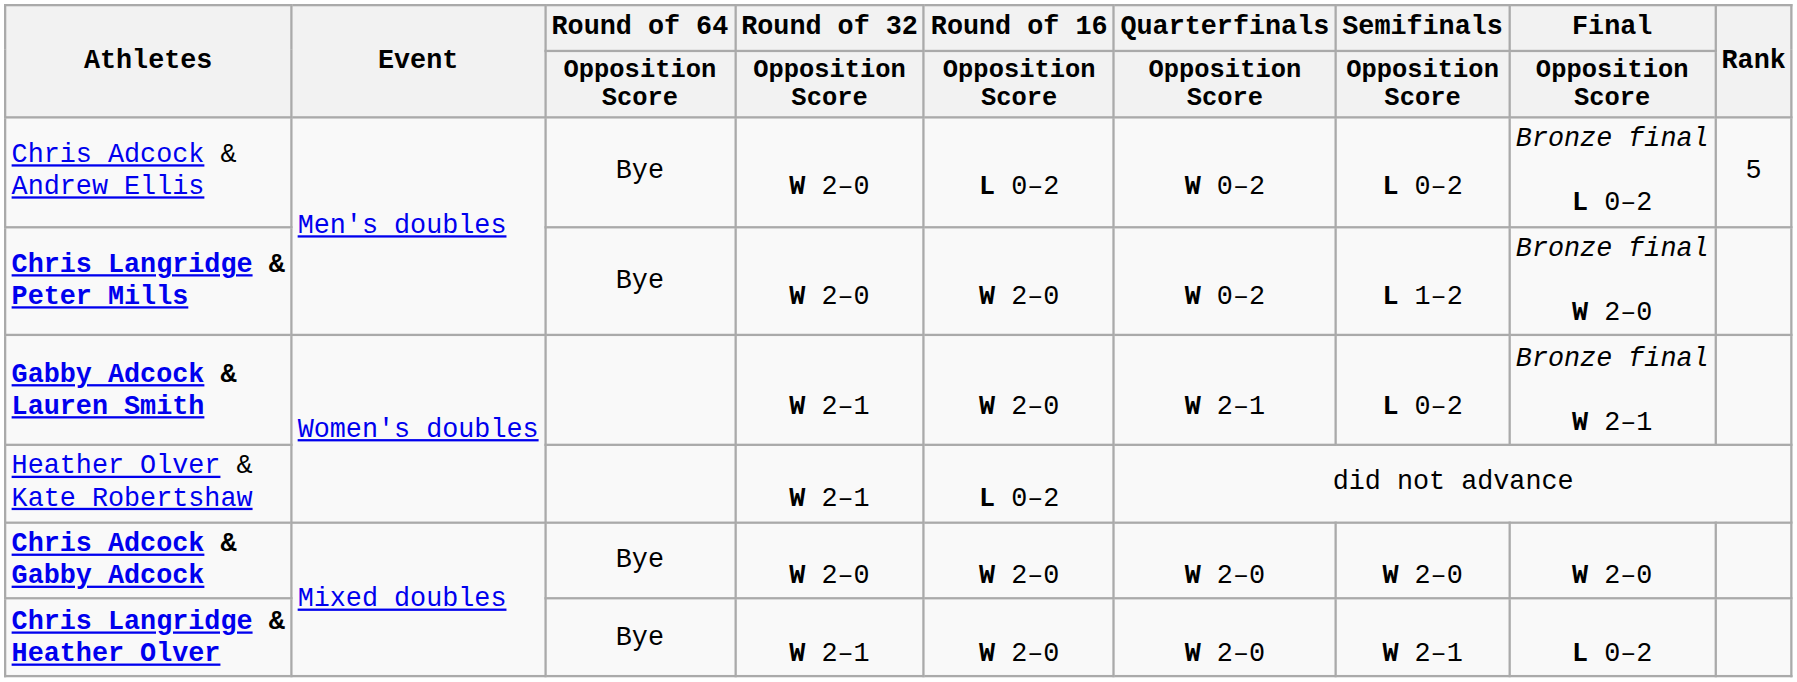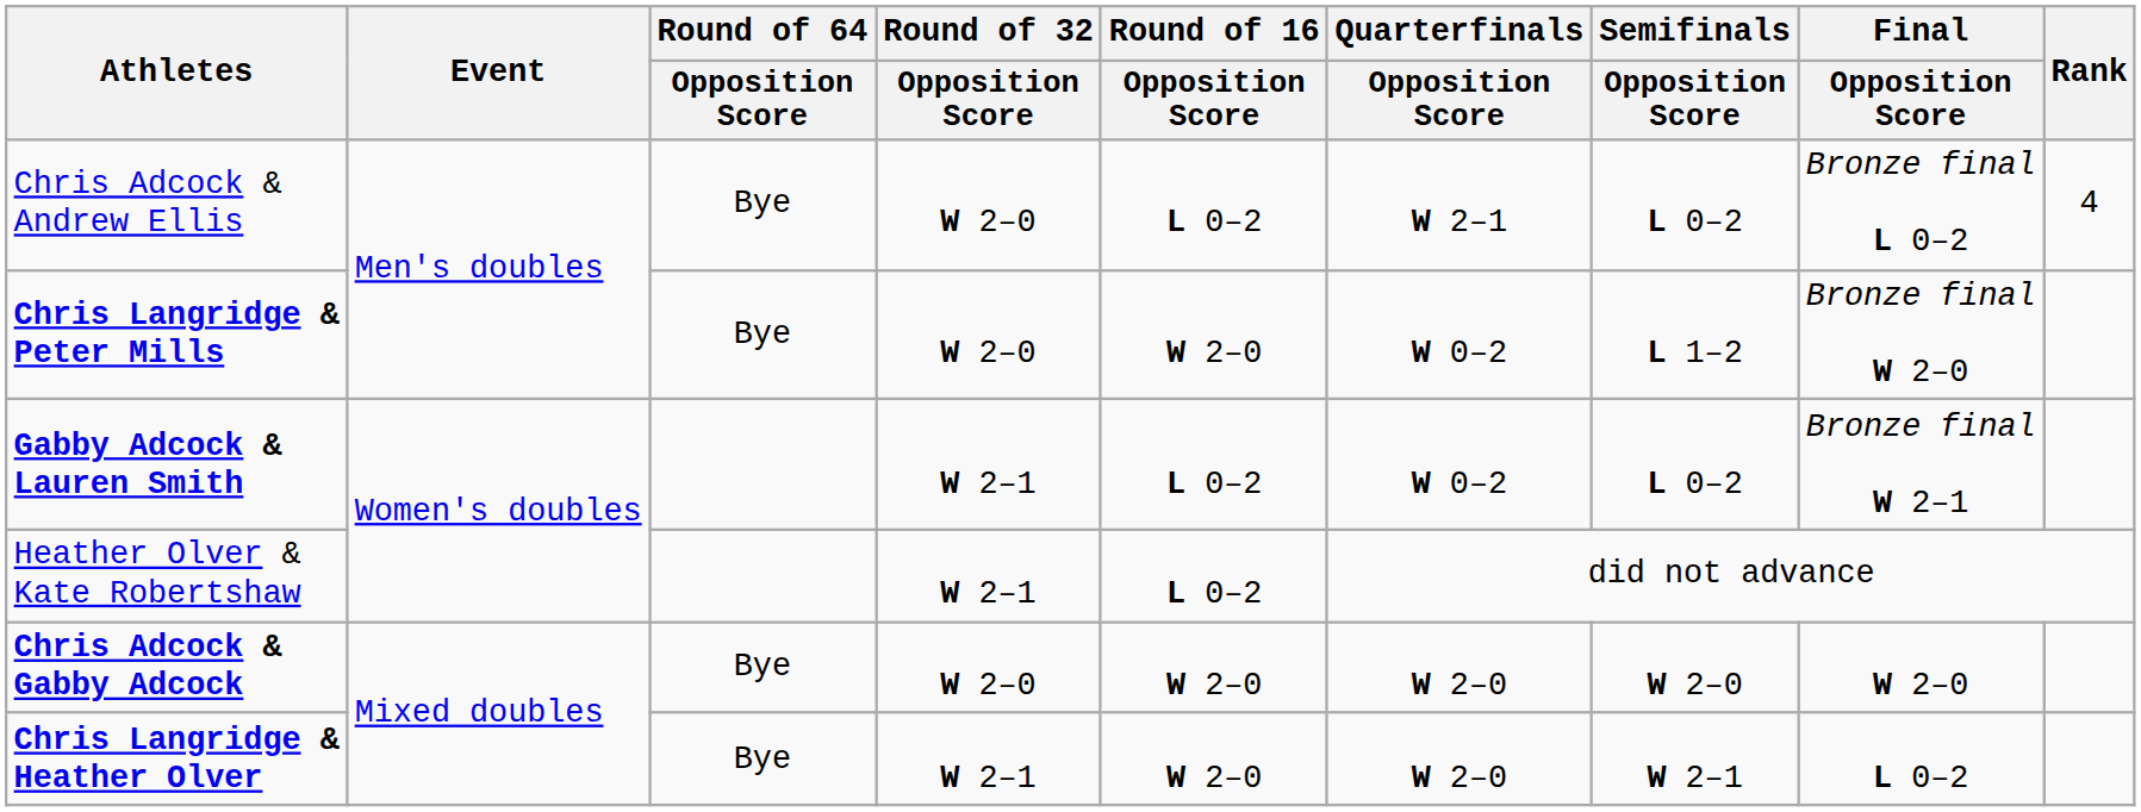 <table class=wikitable style="font-size:90%">
 <tr>
 <th rowspan="2">Athletes</th>
 <th rowspan="2">Event</th>
 <th>Round of 64</th>
 <th>Round of 32</th>
 <th>Round of 16</th>
 <th>Quarterfinals</th>
 <th>Semifinals</th>
 <th>Final</th>
 <th rowspan=2>Rank</th>
 </tr>
 <tr style="font-size:95%">
 <th>Opposition<br>Score</th>
 <th>Opposition<br>Score</th>
 <th>Opposition<br>Score</th>
 <th>Opposition<br>Score</th>
 <th>Opposition<br>Score</th>
 <th>Opposition<br>Score</th>
 </tr>
 <tr align=center>
 <td align=left><a href='#'>Chris Adcock</a> &<br><a href='#'>Andrew Ellis</a></td>
 <td style="text-align:left;" rowspan="2"><a href='#'>Men's doubles</a></td>
 <td>Bye</td>
 <td><br><strong>W</strong> 2–0</td>
 <td><br><strong>L</strong> 0–2</td>
-<td><br><strong>W</strong> 0–2</td>
+<td><br><strong>W</strong> 2–1</td>
 <td><br><strong>L</strong> 0–2</td>
 <td><em>Bronze final</em><br><br><strong>L</strong> 0–2</td>
-<td>5</td>
+<td>4</td>
 </tr>
 <tr align=center>
 <td align=left><strong><a href='#'>Chris Langridge</a> &<br><a href='#'>Peter Mills</a></strong></td>
 <td>Bye</td>
 <td><br><strong>W</strong> 2–0</td>
 <td><br><strong>W</strong> 2–0</td>
 <td><br><strong>W</strong> 0–2</td>
 <td><br><strong>L</strong> 1–2</td>
 <td><em>Bronze final</em><br><br><strong>W</strong> 2–0</td>
 <td></td>
 </tr>
 <tr align=center>
 <td align=left><strong><a href='#'>Gabby Adcock</a> &<br><a href='#'>Lauren Smith</a></strong></td>
 <td style="text-align:left;" rowspan="2"><a href='#'>Women's doubles</a></td>
 <td></td>
 <td><br><strong>W</strong> 2–1</td>
-<td><br><strong>W</strong> 2–0</td>
-<td><br><strong>W</strong> 2–1</td>
+<td><br><strong>L</strong> 0–2</td>
+<td><br><strong>W</strong> 0–2</td>
 <td><br><strong>L</strong> 0–2</td>
 <td><em>Bronze final</em><br><br><strong>W</strong> 2–1</td>
 <td></td>
 </tr>
 <tr align=center>
 <td align=left><a href='#'>Heather Olver</a> &<br><a href='#'>Kate Robertshaw</a></td>
 <td></td>
 <td><br><strong>W</strong> 2–1</td>
 <td><br><strong>L</strong> 0–2</td>
 <td colspan=4>did not advance</td>
 </tr>
 <tr align=center>
 <td align=left><strong><a href='#'>Chris Adcock</a> &<br><a href='#'>Gabby Adcock</a></strong></td>
 <td style="text-align:left;" rowspan="2"><a href='#'>Mixed doubles</a></td>
 <td>Bye</td>
 <td><br><strong>W</strong> 2–0</td>
 <td><br><strong>W</strong> 2–0</td>
 <td><br><strong>W</strong> 2–0</td>
 <td><br><strong>W</strong> 2–0</td>
 <td><br><strong>W</strong> 2–0</td>
 <td></td>
 </tr>
 <tr align=center>
 <td align=left><strong><a href='#'>Chris Langridge</a> &<br><a href='#'>Heather Olver</a></strong></td>
 <td>Bye</td>
 <td><br><strong>W</strong> 2–1</td>
 <td><br><strong>W</strong> 2–0</td>
 <td><br><strong>W</strong> 2–0</td>
 <td><br><strong>W</strong> 2–1</td>
 <td><br><strong>L</strong> 0–2</td>
 <td></td>
 </tr>
 </table>
